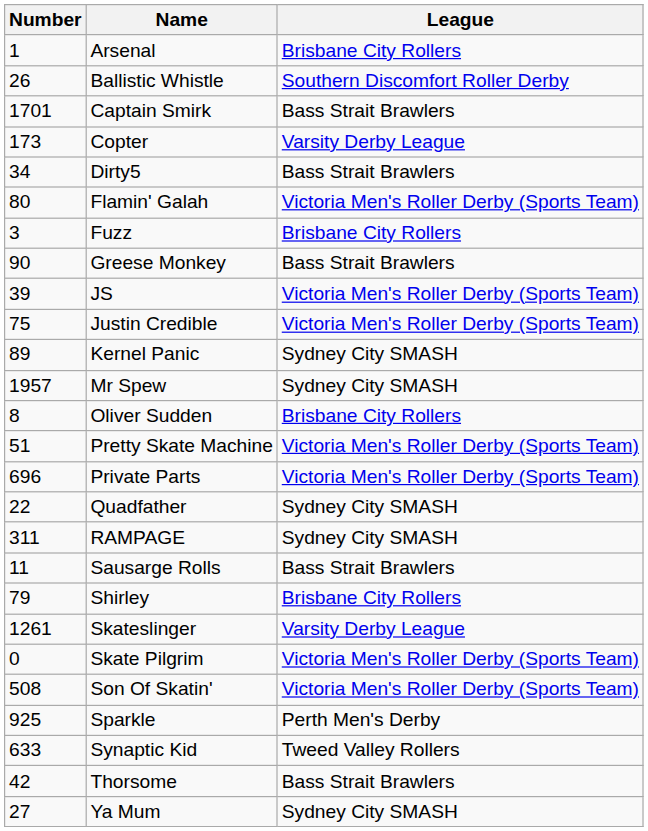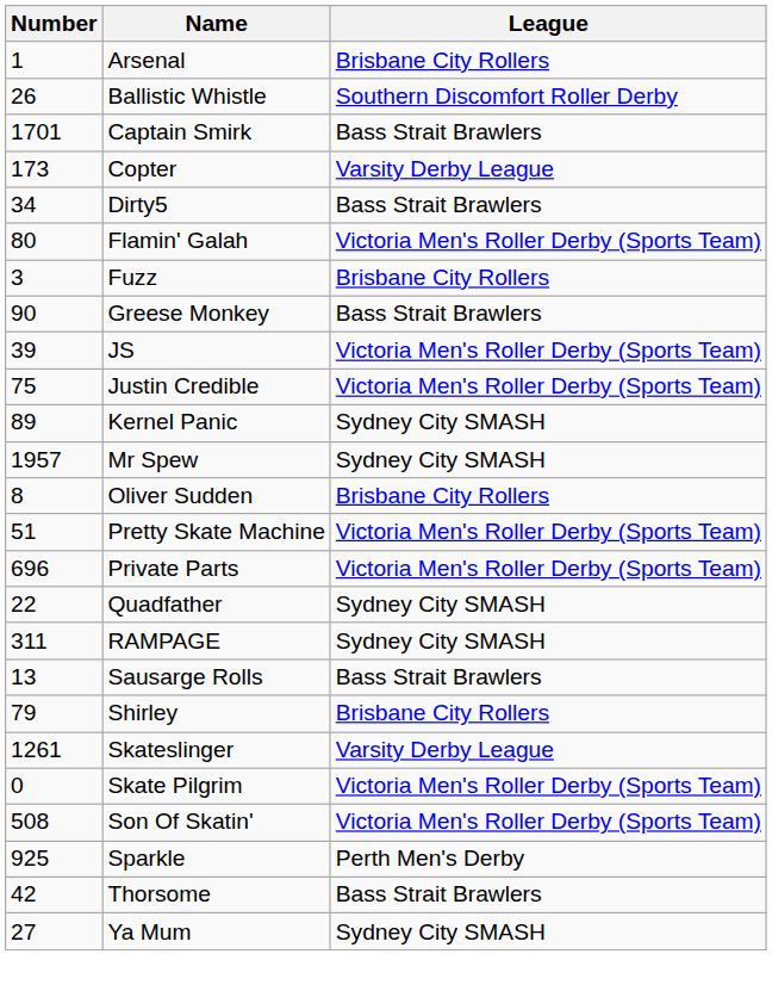 <table class="wikitable sortable">
 <tr>
 <th>Number</th>
 <th>Name</th>
 <th>League</th>
 </tr>
 <tr>
 <td>1</td>
 <td>Arsenal</td>
 <td><a href='#'>Brisbane City Rollers</a></td>
 </tr>
 <tr>
 <td>26</td>
 <td>Ballistic Whistle</td>
 <td><a href='#'>Southern Discomfort Roller Derby</a></td>
 </tr>
 <tr>
 <td>1701</td>
 <td>Captain Smirk</td>
 <td>Bass Strait Brawlers</td>
 </tr>
 <tr>
 <td>173</td>
 <td>Copter</td>
 <td><a href='#'>Varsity Derby League</a></td>
 </tr>
 <tr>
 <td>34</td>
 <td>Dirty5</td>
 <td>Bass Strait Brawlers</td>
 </tr>
 <tr>
 <td>80</td>
 <td>Flamin' Galah</td>
 <td><a href='#'>Victoria Men's Roller Derby (Sports Team)</a></td>
 </tr>
 <tr>
 <td>3</td>
 <td>Fuzz</td>
 <td><a href='#'>Brisbane City Rollers</a></td>
 </tr>
 <tr>
 <td>90</td>
 <td>Greese Monkey</td>
 <td>Bass Strait Brawlers</td>
 </tr>
 <tr>
 <td>39</td>
 <td>JS</td>
 <td><a href='#'>Victoria Men's Roller Derby (Sports Team)</a></td>
 </tr>
 <tr>
 <td>75</td>
 <td>Justin Credible</td>
 <td><a href='#'>Victoria Men's Roller Derby (Sports Team)</a></td>
 </tr>
 <tr>
 <td>89</td>
 <td>Kernel Panic</td>
 <td>Sydney City SMASH</td>
 </tr>
 <tr>
 <td>1957</td>
 <td>Mr Spew</td>
 <td>Sydney City SMASH</td>
 </tr>
 <tr>
 <td>8</td>
 <td>Oliver Sudden</td>
 <td><a href='#'>Brisbane City Rollers</a></td>
 </tr>
 <tr>
 <td>51</td>
 <td>Pretty Skate Machine</td>
 <td><a href='#'>Victoria Men's Roller Derby (Sports Team)</a></td>
 </tr>
 <tr>
 <td>696</td>
 <td>Private Parts</td>
 <td><a href='#'>Victoria Men's Roller Derby (Sports Team)</a></td>
 </tr>
 <tr>
 <td>22</td>
 <td>Quadfather</td>
 <td>Sydney City SMASH</td>
 </tr>
 <tr>
 <td>311</td>
 <td>RAMPAGE</td>
 <td>Sydney City SMASH</td>
 </tr>
 <tr>
-<td>11</td>
+<td>13</td>
 <td>Sausarge Rolls</td>
 <td>Bass Strait Brawlers</td>
 </tr>
 <tr>
 <td>79</td>
 <td>Shirley</td>
 <td><a href='#'>Brisbane City Rollers</a></td>
 </tr>
 <tr>
 <td>1261</td>
 <td>Skateslinger</td>
 <td><a href='#'>Varsity Derby League</a></td>
 </tr>
 <tr>
 <td>0</td>
 <td>Skate Pilgrim</td>
 <td><a href='#'>Victoria Men's Roller Derby (Sports Team)</a></td>
 </tr>
 <tr>
 <td>508</td>
 <td>Son Of Skatin'</td>
 <td><a href='#'>Victoria Men's Roller Derby (Sports Team)</a></td>
 </tr>
 <tr>
 <td>925</td>
 <td>Sparkle</td>
 <td>Perth Men's Derby</td>
 </tr>
 <tr>
-<td>633</td>
-<td>Synaptic Kid</td>
-<td>Tweed Valley Rollers</td>
-</tr>
-<tr>
 <td>42</td>
 <td>Thorsome</td>
 <td>Bass Strait Brawlers</td>
 </tr>
 <tr>
 <td>27</td>
 <td>Ya Mum</td>
 <td>Sydney City SMASH</td>
 </tr>
 </table>
